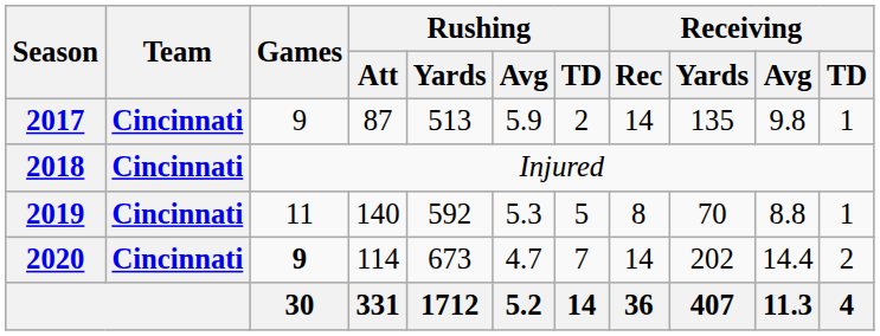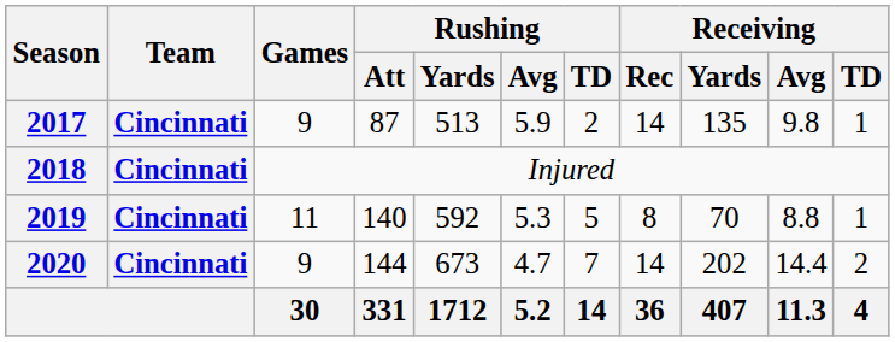 <table class="wikitable" style="text-align:center;">
 <tr>
 <th rowspan="2">Season</th>
 <th rowspan="2">Team</th>
 <th rowspan="2">Games</th>
 <th colspan="4">Rushing</th>
 <th colspan="4">Receiving</th>
 </tr>
 <tr>
 <th>Att</th>
 <th>Yards</th>
 <th>Avg</th>
 <th>TD</th>
 <th>Rec</th>
 <th>Yards</th>
 <th>Avg</th>
 <th>TD</th>
 </tr>
 <tr>
 <th><a href='#'>2017</a></th>
 <th><a href='#'>Cincinnati</a></th>
 <td>9</td>
 <td>87</td>
 <td>513</td>
 <td>5.9</td>
 <td>2</td>
 <td>14</td>
 <td>135</td>
 <td>9.8</td>
 <td>1</td>
 </tr>
 <tr>
 <th><a href='#'>2018</a></th>
 <th><a href='#'>Cincinnati</a></th>
 <td colspan="9"><em>Injured</em></td>
 </tr>
 <tr>
 <th><a href='#'>2019</a></th>
 <th><a href='#'>Cincinnati</a></th>
 <td>11</td>
 <td>140</td>
 <td>592</td>
 <td>5.3</td>
 <td>5</td>
 <td>8</td>
 <td>70</td>
 <td>8.8</td>
 <td>1</td>
 </tr>
 <tr>
 <th><a href='#'>2020</a></th>
 <th><a href='#'>Cincinnati</a></th>
-<td><strong>9</strong></td>
-<td>114</td>
+<td>9</td>
+<td>144</td>
 <td>673</td>
 <td>4.7</td>
 <td>7</td>
 <td>14</td>
 <td>202</td>
 <td>14.4</td>
 <td>2</td>
 </tr>
 <tr>
 <th colspan="2"></th>
 <th>30</th>
 <th>331</th>
 <th>1712</th>
 <th>5.2</th>
 <th>14</th>
 <th>36</th>
 <th>407</th>
 <th>11.3</th>
 <th>4</th>
 </tr>
 </table>
